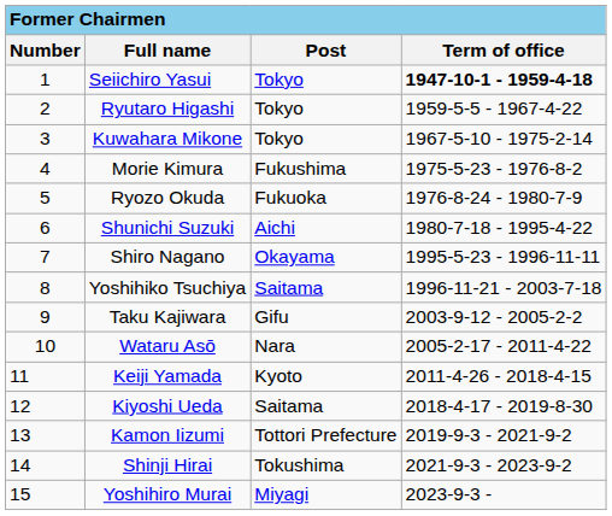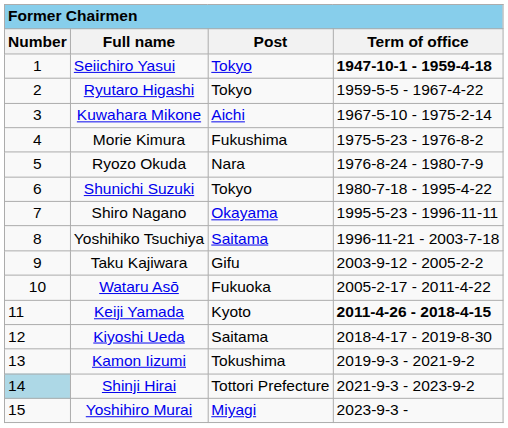 <table class="wikitable">
 <tr>
 <td colspan="5" style="background-color: skyblue;"><strong>Former Chairmen</strong></td>
 </tr>
 <tr>
 <th>Number</th>
 <th>Full name</th>
 <th>Post</th>
 <th>Term of office</th>
 </tr>
 <tr>
 <td style="text-align:center">1</td>
 <td><a href='#'>Seiichiro Yasui</a></td>
 <td><a href='#'>Tokyo</a></td>
 <td><strong>1947-10-1 - 1959-4-18</strong></td>
 </tr>
 <tr>
 <td style="text-align:center">2</td>
 <td style="text-align:center"><a href='#'>Ryutaro Higashi</a></td>
 <td>Tokyo</td>
 <td>1959-5-5 - 1967-4-22</td>
 </tr>
 <tr>
 <td style="text-align:center">3</td>
 <td style="text-align:center"><a href='#'>Kuwahara Mikone</a></td>
-<td>Tokyo</td>
+<td><a href='#'>Aichi</a></td>
 <td>1967-5-10 - 1975-2-14</td>
 </tr>
 <tr>
 <td style="text-align:center">4</td>
 <td style="text-align:center">Morie Kimura</td>
 <td>Fukushima</td>
 <td>1975-5-23 - 1976-8-2</td>
 </tr>
 <tr>
 <td style="text-align:center">5</td>
 <td style="text-align:center">Ryozo Okuda</td>
-<td>Fukuoka</td>
+<td>Nara</td>
 <td>1976-8-24 - 1980-7-9</td>
 </tr>
 <tr>
 <td style="text-align:center">6</td>
 <td style="text-align:center"><a href='#'>Shunichi Suzuki</a></td>
-<td><a href='#'>Aichi</a></td>
+<td>Tokyo</td>
 <td>1980-7-18 - 1995-4-22</td>
 </tr>
 <tr>
 <td style="text-align:center">7</td>
 <td style="text-align:center">Shiro Nagano</td>
 <td><a href='#'>Okayama</a></td>
 <td>1995-5-23 - 1996-11-11</td>
 </tr>
 <tr>
 <td style="text-align:center">8</td>
 <td style="text-align:center">Yoshihiko Tsuchiya</td>
 <td><a href='#'>Saitama</a></td>
 <td>1996-11-21 - 2003-7-18</td>
 </tr>
 <tr>
 <td style="text-align:center">9</td>
 <td style="text-align:center">Taku Kajiwara</td>
 <td>Gifu</td>
 <td>2003-9-12 - 2005-2-2</td>
 </tr>
 <tr>
 <td style="text-align:center">10</td>
 <td style="text-align:center"><a href='#'>Wataru Asō</a></td>
-<td>Nara</td>
+<td>Fukuoka</td>
 <td>2005-2-17 - 2011-4-22</td>
 </tr>
 <tr>
 <td>11</td>
 <td style="text-align:center"><a href='#'>Keiji Yamada</a></td>
 <td>Kyoto</td>
-<td>2011-4-26 - 2018-4-15</td>
+<td><strong>2011-4-26 - 2018-4-15</strong></td>
 </tr>
 <tr>
 <td>12</td>
 <td style="text-align:center"><a href='#'>Kiyoshi Ueda</a></td>
 <td>Saitama</td>
 <td>2018-4-17 - 2019-8-30</td>
 </tr>
 <tr>
 <td>13</td>
 <td style="text-align:center"><a href='#'>Kamon Iizumi</a></td>
-<td>Tottori Prefecture</td>
+<td>Tokushima</td>
 <td>2019-9-3 - 2021-9-2</td>
 </tr>
 <tr>
-<td>14</td>
+<td style="background: lightblue;">14</td>
 <td style="text-align:center"><a href='#'>Shinji Hirai</a></td>
-<td>Tokushima</td>
+<td>Tottori Prefecture</td>
 <td>2021-9-3 - 2023-9-2</td>
 </tr>
 <tr>
 <td>15</td>
 <td style="text-align:center"><a href='#'>Yoshihiro Murai</a></td>
 <td><a href='#'>Miyagi</a></td>
 <td>2023-9-3 -</td>
 </tr>
 </table>
